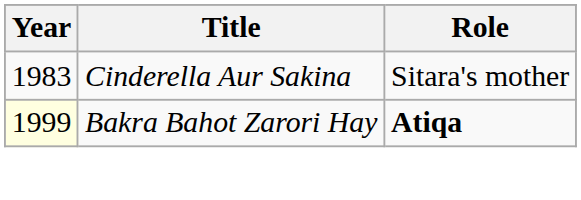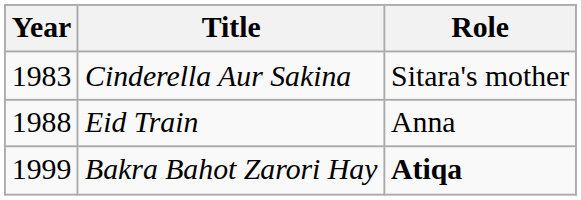 <table class="wikitable sortable plainrowheaders">
 <tr style="text-align:center;">
 <th scope="col">Year</th>
 <th scope="col">Title</th>
 <th scope="col">Role</th>
 </tr>
 <tr>
 <td>1983</td>
 <td><em>Cinderella Aur Sakina</em></td>
 <td>Sitara's mother</td>
 </tr>
 <tr>
-<td style="background: lightyellow;">1999</td>
+<td>1988</td>
+<td><em>Eid Train</em></td>
+<td>Anna</td>
+</tr>
+<tr>
+<td>1999</td>
 <td><em>Bakra Bahot Zarori Hay</em></td>
 <td><strong>Atiqa</strong></td>
 </tr>
 </table>
